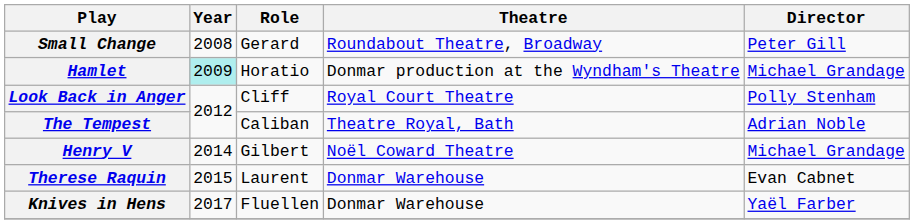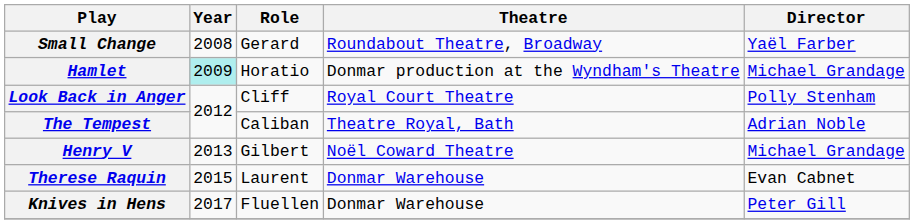 <table class="wikitable sortable plainrowheaders">
 <tr>
 <th scope="col">Play</th>
 <th scope="col">Year</th>
 <th scope="col">Role</th>
 <th scope="col">Theatre</th>
 <th scope="col">Director</th>
 </tr>
 <tr>
 <th scope="row"><em> Small Change</em></th>
 <td align="center">2008</td>
 <td>Gerard</td>
 <td><a href='#'>Roundabout Theatre</a>, <a href='#'>Broadway</a></td>
-<td><a href='#'>Peter Gill</a></td>
+<td><a href='#'>Yaël Farber</a></td>
 </tr>
 <tr>
 <th scope="row"><em> <a href='#'>Hamlet</a></em></th>
 <td align="center" style="background: paleturquoise;">2009</td>
 <td>Horatio</td>
 <td>Donmar production at the <a href='#'>Wyndham's Theatre</a></td>
 <td><a href='#'>Michael Grandage</a></td>
 </tr>
 <tr>
 <th scope="row"><em> <a href='#'>Look Back in Anger</a></em></th>
 <td rowspan="2" align="center">2012</td>
 <td>Cliff</td>
 <td><a href='#'>Royal Court Theatre</a></td>
 <td><a href='#'>Polly Stenham</a></td>
 </tr>
 <tr>
 <th scope="row"><em> <a href='#'>The Tempest</a></em></th>
 <td>Caliban</td>
 <td><a href='#'>Theatre Royal, Bath</a></td>
 <td><a href='#'>Adrian Noble</a></td>
 </tr>
 <tr>
 <th scope="row"><em> <a href='#'>Henry V</a></em></th>
-<td align="center">2014</td>
+<td align="center">2013</td>
 <td>Gilbert</td>
 <td><a href='#'>Noël Coward Theatre</a></td>
 <td><a href='#'>Michael Grandage</a></td>
 </tr>
 <tr>
 <th scope="row"><em> <a href='#'>Therese Raquin</a></em></th>
 <td align="center">2015</td>
 <td>Laurent</td>
 <td><a href='#'>Donmar Warehouse</a></td>
 <td>Evan Cabnet</td>
 </tr>
 <tr>
 <th scope="row"><em>Knives in Hens</em></th>
 <td align="center">2017</td>
 <td>Fluellen</td>
 <td>Donmar Warehouse</td>
-<td><a href='#'>Yaël Farber</a></td>
+<td><a href='#'>Peter Gill</a></td>
 </tr>
 <tr>
 </tr>
 </table>
